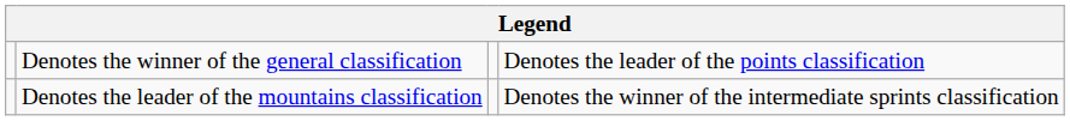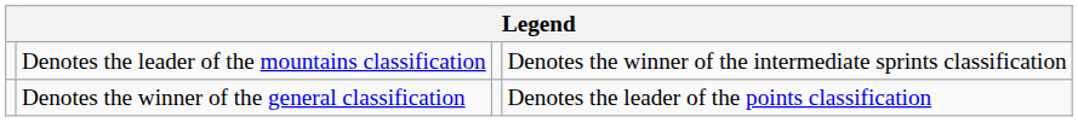 <table class="wikitable">
 <tr>
 <th colspan="4">Legend</th>
+</tr>
+<tr>
+<td></td>
+<td>Denotes the leader of the <a href='#'>mountains classification</a></td>
+<td></td>
+<td>Denotes the winner of the intermediate sprints classification</td>
 </tr>
 <tr>
 <td></td>
 <td>Denotes the winner of the <a href='#'>general classification</a></td>
 <td></td>
 <td>Denotes the leader of the <a href='#'>points classification</a></td>
 </tr>
-<tr>
-<td></td>
-<td>Denotes the leader of the <a href='#'>mountains classification</a></td>
-<td></td>
-<td>Denotes the winner of the intermediate sprints classification</td>
-</tr>
 </table>
